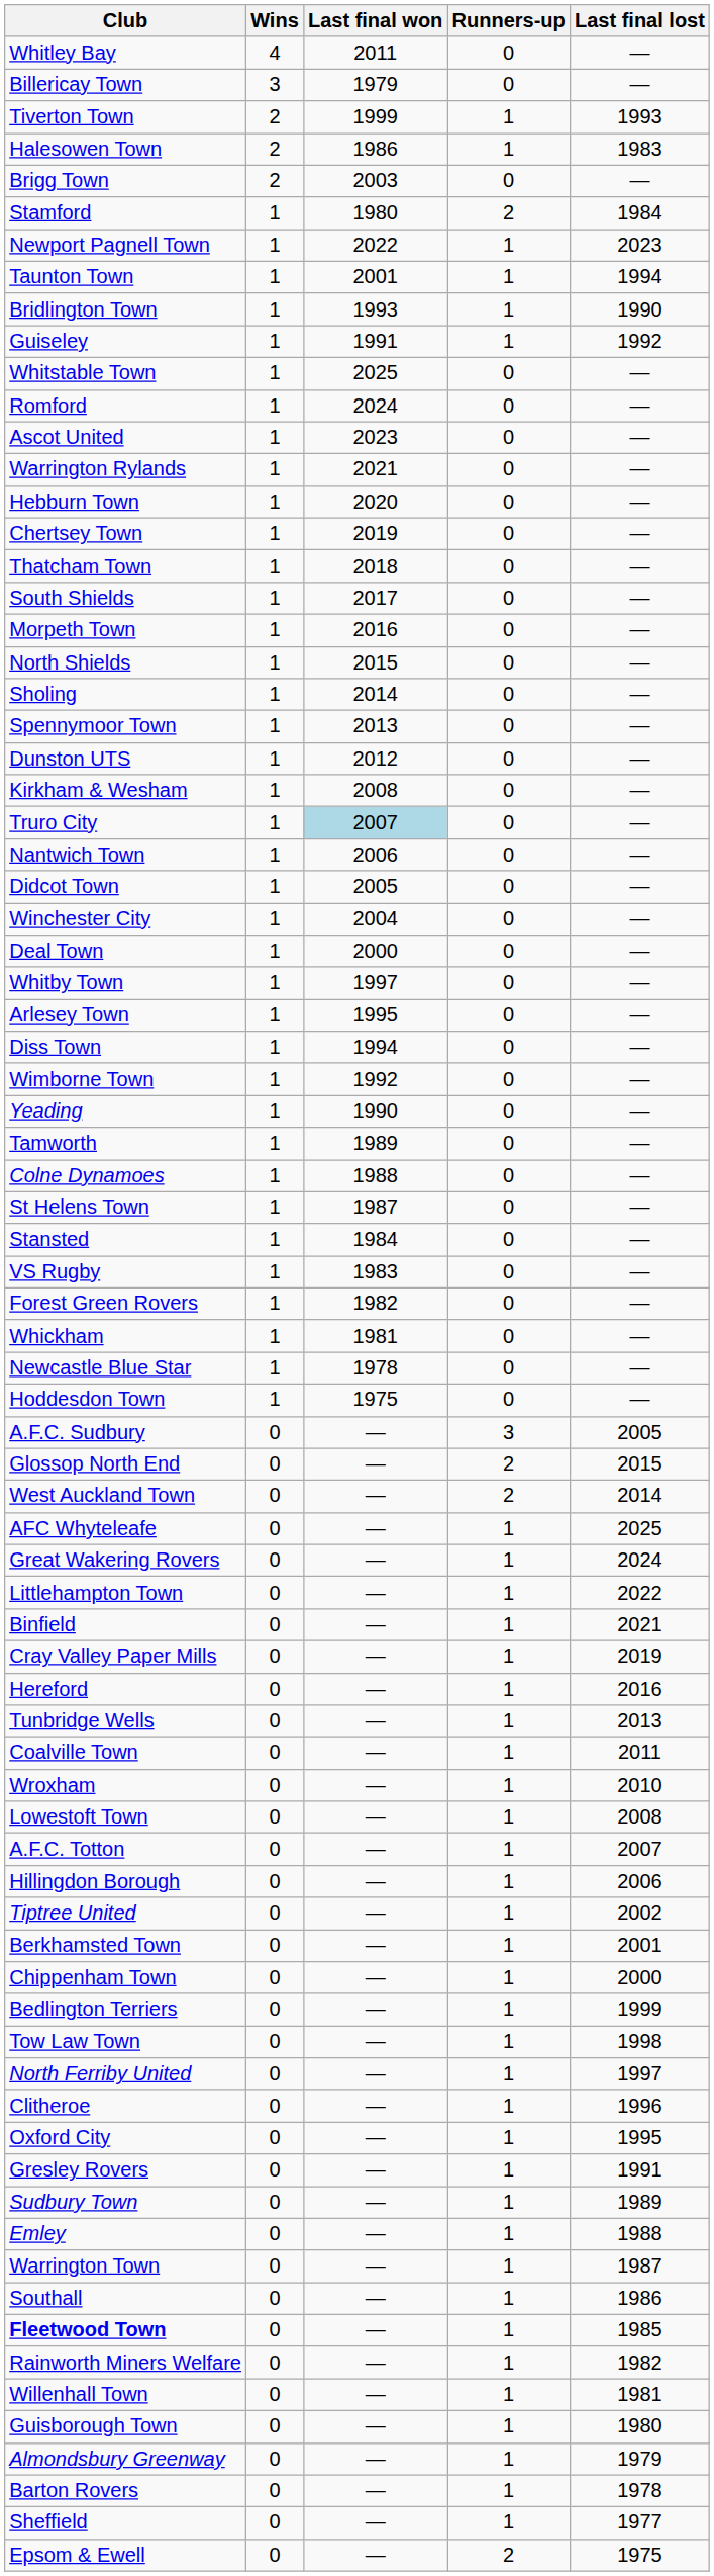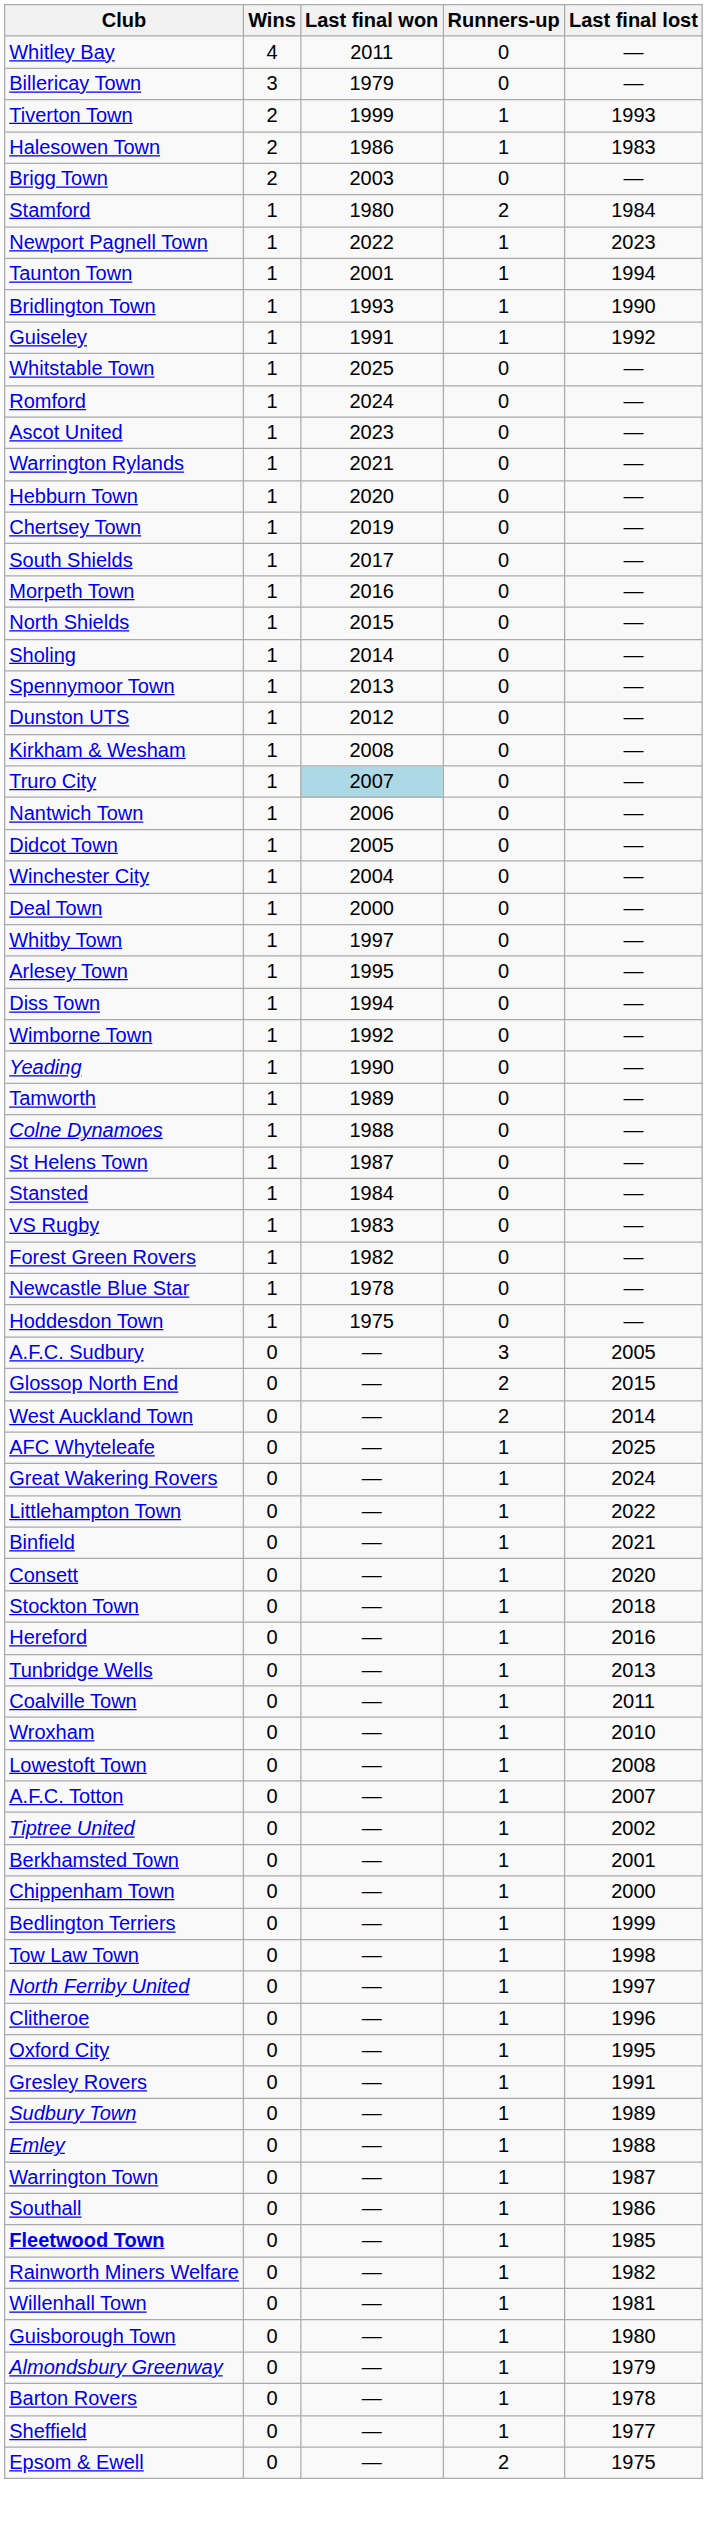 <table class="wikitable sortable" border="1" style="text-align: center;">
 <tr>
 <th>Club</th>
 <th>Wins</th>
 <th>Last final won</th>
 <th>Runners-up</th>
 <th>Last final lost</th>
 </tr>
 <tr>
 <td align=left><a href='#'>Whitley Bay</a></td>
 <td>4</td>
 <td>2011</td>
 <td>0</td>
 <td>—</td>
 </tr>
 <tr>
 <td align=left><a href='#'>Billericay Town</a></td>
 <td>3</td>
 <td>1979</td>
 <td>0</td>
 <td>—</td>
 </tr>
 <tr>
 <td align=left><a href='#'>Tiverton Town</a></td>
 <td>2</td>
 <td>1999</td>
 <td>1</td>
 <td>1993</td>
 </tr>
 <tr>
 <td align=left><a href='#'>Halesowen Town</a></td>
 <td>2</td>
 <td>1986</td>
 <td>1</td>
 <td>1983</td>
 </tr>
 <tr>
 <td align=left><a href='#'>Brigg Town</a></td>
 <td>2</td>
 <td>2003</td>
 <td>0</td>
 <td>—</td>
 </tr>
 <tr>
 <td align=left><a href='#'>Stamford</a></td>
 <td>1</td>
 <td>1980</td>
 <td>2</td>
 <td>1984</td>
 </tr>
 <tr>
 <td align=left><a href='#'>Newport Pagnell Town</a></td>
 <td>1</td>
 <td>2022</td>
 <td>1</td>
 <td>2023</td>
 </tr>
 <tr>
 <td align=left><a href='#'>Taunton Town</a></td>
 <td>1</td>
 <td>2001</td>
 <td>1</td>
 <td>1994</td>
 </tr>
 <tr>
 <td align=left><a href='#'>Bridlington Town</a></td>
 <td>1</td>
 <td>1993</td>
 <td>1</td>
 <td>1990</td>
 </tr>
 <tr>
 <td align=left><a href='#'>Guiseley</a></td>
 <td>1</td>
 <td>1991</td>
 <td>1</td>
 <td>1992</td>
 </tr>
 <tr>
 <td align=left><a href='#'>Whitstable Town</a></td>
 <td>1</td>
 <td>2025</td>
 <td>0</td>
 <td>—</td>
 </tr>
 <tr>
 <td align=left><a href='#'>Romford</a></td>
 <td>1</td>
 <td>2024</td>
 <td>0</td>
 <td>—</td>
 </tr>
 <tr>
 <td align=left><a href='#'>Ascot United</a></td>
 <td>1</td>
 <td>2023</td>
 <td>0</td>
 <td>—</td>
 </tr>
 <tr>
 <td align=left><a href='#'>Warrington Rylands</a></td>
 <td>1</td>
 <td>2021</td>
 <td>0</td>
 <td>—</td>
 </tr>
 <tr>
 <td align=left><a href='#'>Hebburn Town</a></td>
 <td>1</td>
 <td>2020</td>
 <td>0</td>
 <td>—</td>
 </tr>
 <tr>
 <td align=left><a href='#'>Chertsey Town</a></td>
 <td>1</td>
 <td>2019</td>
-<td>0</td>
-<td>—</td>
-</tr>
-<tr>
-<td align=left><a href='#'>Thatcham Town</a></td>
-<td>1</td>
-<td>2018</td>
 <td>0</td>
 <td>—</td>
 </tr>
 <tr>
 <td align=left><a href='#'>South Shields</a></td>
 <td>1</td>
 <td>2017</td>
 <td>0</td>
 <td>—</td>
 </tr>
 <tr>
 <td align=left><a href='#'>Morpeth Town</a></td>
 <td>1</td>
 <td>2016</td>
 <td>0</td>
 <td>—</td>
 </tr>
 <tr>
 <td align=left><a href='#'>North Shields</a></td>
 <td>1</td>
 <td>2015</td>
 <td>0</td>
 <td>—</td>
 </tr>
 <tr>
 <td align=left><a href='#'>Sholing</a></td>
 <td>1</td>
 <td>2014</td>
 <td>0</td>
 <td>—</td>
 </tr>
 <tr>
 <td align=left><a href='#'>Spennymoor Town</a></td>
 <td>1</td>
 <td>2013</td>
 <td>0</td>
 <td>—</td>
 </tr>
 <tr>
 <td align=left><a href='#'>Dunston UTS</a></td>
 <td>1</td>
 <td>2012</td>
 <td>0</td>
 <td>—</td>
 </tr>
 <tr>
 <td align=left><a href='#'>Kirkham & Wesham</a></td>
 <td>1</td>
 <td>2008</td>
 <td>0</td>
 <td>—</td>
 </tr>
 <tr>
 <td align=left><a href='#'>Truro City</a></td>
 <td>1</td>
 <td style="background: lightblue;">2007</td>
 <td>0</td>
 <td>—</td>
 </tr>
 <tr>
 <td align=left><a href='#'>Nantwich Town</a></td>
 <td>1</td>
 <td>2006</td>
 <td>0</td>
 <td>—</td>
 </tr>
 <tr>
 <td align=left><a href='#'>Didcot Town</a></td>
 <td>1</td>
 <td>2005</td>
 <td>0</td>
 <td>—</td>
 </tr>
 <tr>
 <td align=left><a href='#'>Winchester City</a></td>
 <td>1</td>
 <td>2004</td>
 <td>0</td>
 <td>—</td>
 </tr>
 <tr>
 <td align=left><a href='#'>Deal Town</a></td>
 <td>1</td>
 <td>2000</td>
 <td>0</td>
 <td>—</td>
 </tr>
 <tr>
 <td align=left><a href='#'>Whitby Town</a></td>
 <td>1</td>
 <td>1997</td>
 <td>0</td>
 <td>—</td>
 </tr>
 <tr>
 <td align=left><a href='#'>Arlesey Town</a></td>
 <td>1</td>
 <td>1995</td>
 <td>0</td>
 <td>—</td>
 </tr>
 <tr>
 <td align=left><a href='#'>Diss Town</a></td>
 <td>1</td>
 <td>1994</td>
 <td>0</td>
 <td>—</td>
 </tr>
 <tr>
 <td align=left><a href='#'>Wimborne Town</a></td>
 <td>1</td>
 <td>1992</td>
 <td>0</td>
 <td>—</td>
 </tr>
 <tr>
 <td align=left><em><a href='#'>Yeading</a></em></td>
 <td>1</td>
 <td>1990</td>
 <td>0</td>
 <td>—</td>
 </tr>
 <tr>
 <td align=left><a href='#'>Tamworth</a></td>
 <td>1</td>
 <td>1989</td>
 <td>0</td>
 <td>—</td>
 </tr>
 <tr>
 <td align=left><em><a href='#'>Colne Dynamoes</a></em></td>
 <td>1</td>
 <td>1988</td>
 <td>0</td>
 <td>—</td>
 </tr>
 <tr>
 <td align=left><a href='#'>St Helens Town</a></td>
 <td>1</td>
 <td>1987</td>
 <td>0</td>
 <td>—</td>
 </tr>
 <tr>
 <td align=left><a href='#'>Stansted</a></td>
 <td>1</td>
 <td>1984</td>
 <td>0</td>
 <td>—</td>
 </tr>
 <tr>
 <td align=left><a href='#'>VS Rugby</a></td>
 <td>1</td>
 <td>1983</td>
 <td>0</td>
 <td>—</td>
 </tr>
 <tr>
 <td align=left><a href='#'>Forest Green Rovers</a></td>
 <td>1</td>
 <td>1982</td>
 <td>0</td>
 <td>—</td>
 </tr>
 <tr>
-<td align=left><a href='#'>Whickham</a></td>
-<td>1</td>
-<td>1981</td>
-<td>0</td>
-<td>—</td>
-</tr>
-<tr>
 <td align=left><a href='#'>Newcastle Blue Star</a></td>
 <td>1</td>
 <td>1978</td>
 <td>0</td>
 <td>—</td>
 </tr>
 <tr>
 <td align=left><a href='#'>Hoddesdon Town</a></td>
 <td>1</td>
 <td>1975</td>
 <td>0</td>
 <td>—</td>
 </tr>
 <tr>
 <td align=left><a href='#'>A.F.C. Sudbury</a></td>
 <td>0</td>
 <td>—</td>
 <td>3</td>
 <td>2005</td>
 </tr>
 <tr>
 <td align=left><a href='#'>Glossop North End</a></td>
 <td>0</td>
 <td>—</td>
 <td>2</td>
 <td>2015</td>
 </tr>
 <tr>
 <td align=left><a href='#'>West Auckland Town</a></td>
 <td>0</td>
 <td>—</td>
 <td>2</td>
 <td>2014</td>
 </tr>
 <tr>
 <td align=left><a href='#'>AFC Whyteleafe</a></td>
 <td>0</td>
 <td>—</td>
 <td>1</td>
 <td>2025</td>
 </tr>
 <tr>
 <td align=left><a href='#'>Great Wakering Rovers</a></td>
 <td>0</td>
 <td>—</td>
 <td>1</td>
 <td>2024</td>
 </tr>
 <tr>
 <td align=left><a href='#'>Littlehampton Town</a></td>
 <td>0</td>
 <td>—</td>
 <td>1</td>
 <td>2022</td>
 </tr>
 <tr>
 <td align=left><a href='#'>Binfield</a></td>
 <td>0</td>
 <td>—</td>
 <td>1</td>
 <td>2021</td>
 </tr>
 <tr>
-<td align=left><a href='#'>Cray Valley Paper Mills</a></td>
+<td align=left><a href='#'>Consett</a></td>
 <td>0</td>
 <td>—</td>
 <td>1</td>
-<td>2019</td>
+<td>2020</td>
+</tr>
+<tr>
+<td align=left><a href='#'>Stockton Town</a></td>
+<td>0</td>
+<td>—</td>
+<td>1</td>
+<td>2018</td>
 </tr>
 <tr>
 <td align=left><a href='#'>Hereford</a></td>
 <td>0</td>
 <td>—</td>
 <td>1</td>
 <td>2016</td>
 </tr>
 <tr>
 <td align=left><a href='#'>Tunbridge Wells</a></td>
 <td>0</td>
 <td>—</td>
 <td>1</td>
 <td>2013</td>
 </tr>
 <tr>
 <td align=left><a href='#'>Coalville Town</a></td>
 <td>0</td>
 <td>—</td>
 <td>1</td>
 <td>2011</td>
 </tr>
 <tr>
 <td align=left><a href='#'>Wroxham</a></td>
 <td>0</td>
 <td>—</td>
 <td>1</td>
 <td>2010</td>
 </tr>
 <tr>
 <td align=left><a href='#'>Lowestoft Town</a></td>
 <td>0</td>
 <td>—</td>
 <td>1</td>
 <td>2008</td>
 </tr>
 <tr>
 <td align=left><a href='#'>A.F.C. Totton</a></td>
 <td>0</td>
 <td>—</td>
 <td>1</td>
 <td>2007</td>
-</tr>
-<tr>
-<td align=left><a href='#'>Hillingdon Borough</a></td>
-<td>0</td>
-<td>—</td>
-<td>1</td>
-<td>2006</td>
 </tr>
 <tr>
 <td align=left><em><a href='#'>Tiptree United</a></em></td>
 <td>0</td>
 <td>—</td>
 <td>1</td>
 <td>2002</td>
 </tr>
 <tr>
 <td align=left><a href='#'>Berkhamsted Town</a></td>
 <td>0</td>
 <td>—</td>
 <td>1</td>
 <td>2001</td>
 </tr>
 <tr>
 <td align=left><a href='#'>Chippenham Town</a></td>
 <td>0</td>
 <td>—</td>
 <td>1</td>
 <td>2000</td>
 </tr>
 <tr>
 <td align=left><a href='#'>Bedlington Terriers</a></td>
 <td>0</td>
 <td>—</td>
 <td>1</td>
 <td>1999</td>
 </tr>
 <tr>
 <td align=left><a href='#'>Tow Law Town</a></td>
 <td>0</td>
 <td>—</td>
 <td>1</td>
 <td>1998</td>
 </tr>
 <tr>
 <td align=left><em><a href='#'>North Ferriby United</a></em></td>
 <td>0</td>
 <td>—</td>
 <td>1</td>
 <td>1997</td>
 </tr>
 <tr>
 <td align=left><a href='#'>Clitheroe</a></td>
 <td>0</td>
 <td>—</td>
 <td>1</td>
 <td>1996</td>
 </tr>
 <tr>
 <td align=left><a href='#'>Oxford City</a></td>
 <td>0</td>
 <td>—</td>
 <td>1</td>
 <td>1995</td>
 </tr>
 <tr>
 <td align=left><a href='#'>Gresley Rovers</a></td>
 <td>0</td>
 <td>—</td>
 <td>1</td>
 <td>1991</td>
 </tr>
 <tr>
 <td align=left><em><a href='#'>Sudbury Town</a></em></td>
 <td>0</td>
 <td>—</td>
 <td>1</td>
 <td>1989</td>
 </tr>
 <tr>
 <td align=left><em><a href='#'>Emley</a></em></td>
 <td>0</td>
 <td>—</td>
 <td>1</td>
 <td>1988</td>
 </tr>
 <tr>
 <td align=left><a href='#'>Warrington Town</a></td>
 <td>0</td>
 <td>—</td>
 <td>1</td>
 <td>1987</td>
 </tr>
 <tr>
 <td align=left><a href='#'>Southall</a></td>
 <td>0</td>
 <td>—</td>
 <td>1</td>
 <td>1986</td>
 </tr>
 <tr>
 <td align=left><strong><a href='#'>Fleetwood Town</a>	</strong></td>
 <td>0</td>
 <td>—</td>
 <td>1</td>
 <td>1985</td>
 </tr>
 <tr>
 <td align=left><a href='#'>Rainworth Miners Welfare</a></td>
 <td>0</td>
 <td>—</td>
 <td>1</td>
 <td>1982</td>
 </tr>
 <tr>
 <td align=left><a href='#'>Willenhall Town</a></td>
 <td>0</td>
 <td>—</td>
 <td>1</td>
 <td>1981</td>
 </tr>
 <tr>
 <td align=left><a href='#'>Guisborough Town</a></td>
 <td>0</td>
 <td>—</td>
 <td>1</td>
 <td>1980</td>
 </tr>
 <tr>
 <td align=left><em><a href='#'>Almondsbury Greenway</a></em></td>
 <td>0</td>
 <td>—</td>
 <td>1</td>
 <td>1979</td>
 </tr>
 <tr>
 <td align=left><a href='#'>Barton Rovers</a></td>
 <td>0</td>
 <td>—</td>
 <td>1</td>
 <td>1978</td>
 </tr>
 <tr>
 <td align=left><a href='#'>Sheffield</a></td>
 <td>0</td>
 <td>—</td>
 <td>1</td>
 <td>1977</td>
 </tr>
 <tr>
 <td align=left><a href='#'>Epsom & Ewell</a></td>
 <td>0</td>
 <td>—</td>
 <td>2</td>
 <td>1975</td>
 </tr>
 </table>
